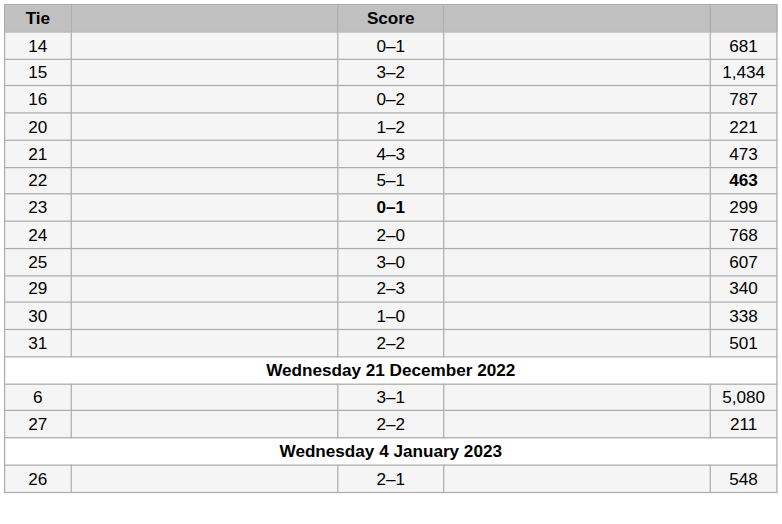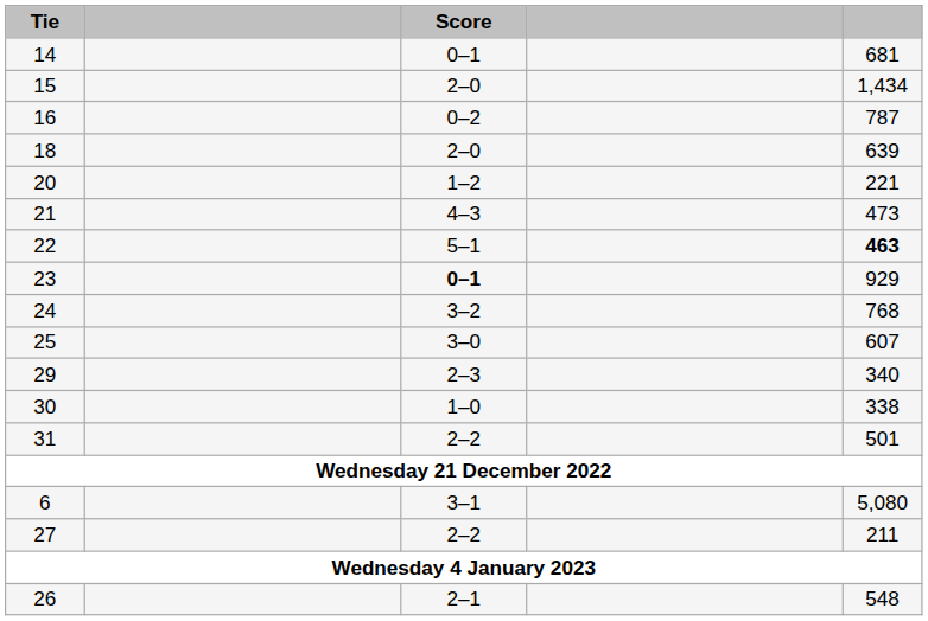 <table class="wikitable" style="width: 650px; background:WhiteSmoke; text-align:center; font-size:90%">
 <tr>
 <td scope="col" style="width:  7.50%; background:silver;"><strong>Tie</strong></td>
 <td scope="col" style="width: 30.00%; background:silver;"></td>
 <td scope="col" style="width: 12.00%; background:silver;"><strong>Score</strong></td>
 <td scope="col" style="width: 30.00%; background:silver;"></td>
 <td scope="col" style="width:  7.50%; background:silver;"></td>
 </tr>
 <tr>
 <td>14</td>
 <td></td>
 <td>0–1</td>
 <td></td>
 <td>681 </td>
 </tr>
 <tr>
 <td>15</td>
 <td></td>
-<td>3–2</td>
+<td>2–0</td>
 <td></td>
 <td>1,434 </td>
 </tr>
 <tr>
 <td>16</td>
 <td></td>
 <td>0–2</td>
 <td></td>
 <td>787 </td>
+</tr>
+<tr>
+<td>18</td>
+<td></td>
+<td>2–0</td>
+<td></td>
+<td>639 </td>
 </tr>
 <tr>
 <td>20</td>
 <td></td>
 <td>1–2</td>
 <td></td>
 <td>221 </td>
 </tr>
 <tr>
 <td>21</td>
 <td></td>
 <td>4–3</td>
 <td></td>
 <td>473 </td>
 </tr>
 <tr>
 <td>22</td>
 <td></td>
 <td>5–1</td>
 <td></td>
 <td><strong>463 </strong></td>
 </tr>
 <tr>
 <td>23</td>
 <td></td>
 <td><strong>0–1</strong></td>
 <td></td>
-<td>299 </td>
+<td>929 </td>
 </tr>
 <tr>
 <td>24</td>
 <td></td>
-<td>2–0</td>
+<td>3–2</td>
 <td></td>
 <td>768 </td>
 </tr>
 <tr>
 <td>25</td>
 <td></td>
 <td>3–0</td>
 <td></td>
 <td>607 </td>
 </tr>
 <tr>
 <td>29</td>
 <td></td>
 <td>2–3</td>
 <td></td>
 <td>340 </td>
 </tr>
 <tr>
 <td>30</td>
 <td></td>
 <td>1–0</td>
 <td></td>
 <td>338 </td>
 </tr>
 <tr>
 <td>31</td>
 <td></td>
 <td>2–2 </td>
 <td></td>
 <td>501 </td>
 </tr>
 <tr>
 <td colspan="5" style= background:White><strong>Wednesday 21 December 2022</strong></td>
 </tr>
 <tr>
 <td>6</td>
 <td></td>
 <td>3–1</td>
 <td></td>
 <td>5,080</td>
 </tr>
 <tr>
 <td>27</td>
 <td></td>
 <td>2–2 </td>
 <td></td>
 <td>211</td>
 </tr>
 <tr>
 <td colspan="5" style= background:White><strong>Wednesday 4 January 2023</strong></td>
 </tr>
 <tr>
 <td>26</td>
 <td></td>
 <td>2–1</td>
 <td></td>
 <td>548 </td>
 </tr>
 </table>
